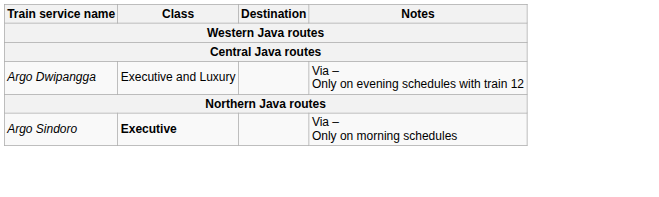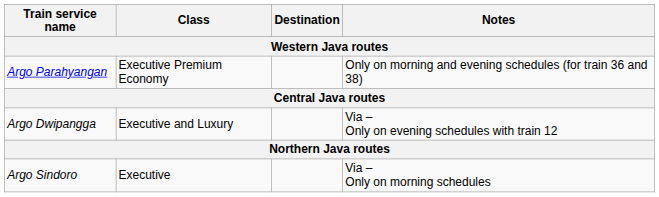 <table class="wikitable sortable">
 <tr>
 <th>Train service name</th>
 <th>Class</th>
 <th>Destination</th>
 <th>Notes</th>
 </tr>
 <tr>
 <th colspan="4">Western Java routes</th>
+</tr>
+<tr>
+<td><em><a href='#'>Argo Parahyangan</a></em></td>
+<td>Executive Premium Economy</td>
+<td></td>
+<td>Only on morning and evening schedules (for train 36 and 38)</td>
 </tr>
 <tr>
 <th colspan="4">Central Java routes</th>
 </tr>
 <tr>
 <td><em>Argo Dwipangga</em></td>
 <td>Executive and Luxury</td>
 <td></td>
 <td>Via –<br>Only on evening schedules with train 12</td>
 </tr>
 <tr>
 <th colspan="4">Northern Java routes</th>
 </tr>
 <tr>
 <td><em>Argo Sindoro</em></td>
-<td><strong>Executive</strong></td>
+<td>Executive</td>
 <td></td>
 <td>Via –<br>Only on morning schedules</td>
 </tr>
 </table>
